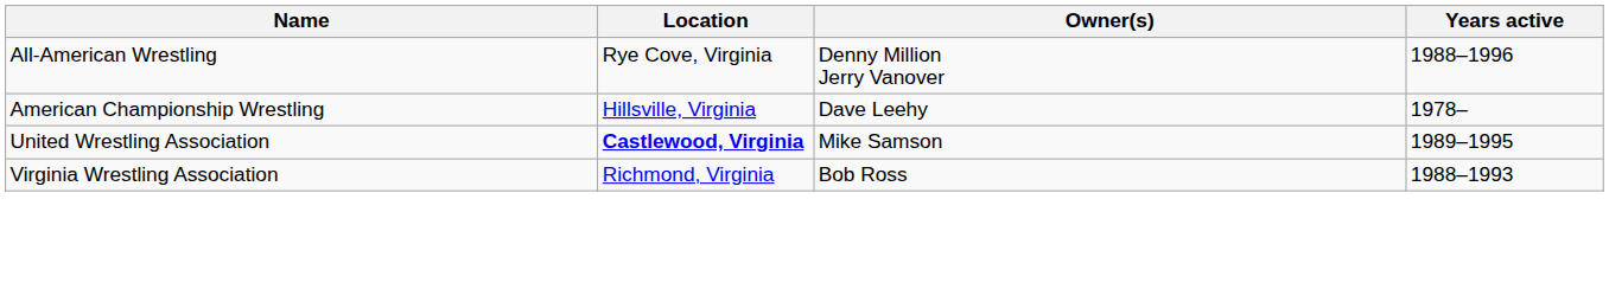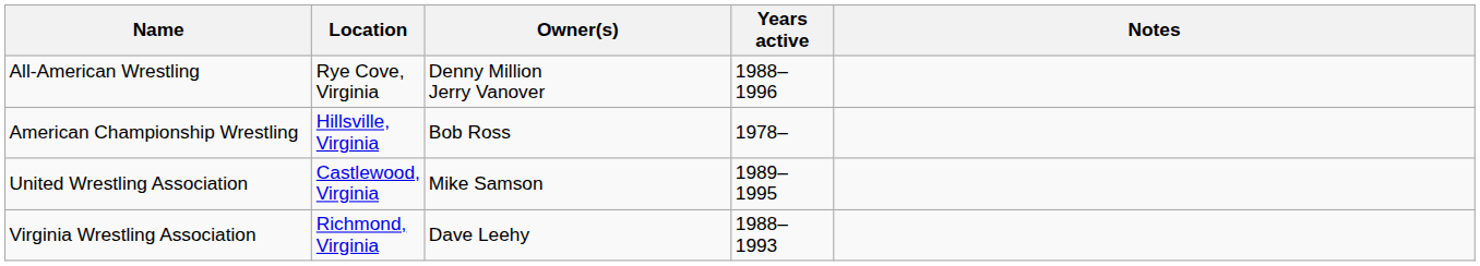 <table class=wikitable>
 <tr>
 <th width="21%">Name</th>
 <th width="7%">Location</th>
 <th width="21%">Owner(s)</th>
 <th width="7%">Years active</th>
+<th width="55%">Notes</th>
 </tr>
 <tr valign="top">
 <td>All-American Wrestling</td>
 <td>Rye Cove, Virginia</td>
 <td>Denny Million <br>Jerry Vanover</td>
 <td>1988–1996</td>
+<td></td>
 </tr>
 <tr>
 <td>American Championship Wrestling</td>
 <td><a href='#'>Hillsville, Virginia</a></td>
-<td>Dave Leehy</td>
+<td>Bob Ross</td>
 <td>1978–</td>
+<td></td>
 </tr>
 <tr>
 <td>United Wrestling Association</td>
-<td><strong><a href='#'>Castlewood, Virginia</a></strong></td>
+<td><a href='#'>Castlewood, Virginia</a></td>
 <td>Mike Samson</td>
 <td>1989–1995</td>
+<td></td>
 </tr>
 <tr>
 <td>Virginia Wrestling Association</td>
 <td><a href='#'>Richmond, Virginia</a></td>
-<td>Bob Ross</td>
+<td>Dave Leehy</td>
 <td>1988–1993</td>
+<td></td>
 </tr>
 </table>
